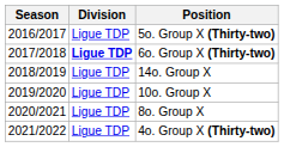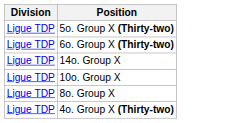 <table class="wikitable">
 <tr style="background:#f0f6fa;">
-<th>Season</th>
 <th>Division</th>
 <th>Position</th>
 </tr>
 <tr>
-<td style="background:#FFFFFF;">2016/2017</td>
 <td style="background:#FFFFFF;"><a href='#'>Ligue TDP</a></td>
 <td style="background:#FFFFFF;">5o. Group X <strong>(Thirty-two)</strong></td>
 </tr>
 <tr>
-<td style="background:#FFFFFF;">2017/2018</td>
-<td style="background:#FFFFFF;"><strong><a href='#'>Ligue TDP</a></strong></td>
+<td style="background:#FFFFFF;"><a href='#'>Ligue TDP</a></td>
 <td style="background:#FFFFFF;">6o. Group X <strong>(Thirty-two)</strong></td>
 </tr>
 <tr>
-<td style="background:#FFFFFF;">2018/2019</td>
 <td style="background:#FFFFFF;"><a href='#'>Ligue TDP</a></td>
 <td style="background:#FFFFFF;">14o. Group X</td>
 </tr>
 <tr>
-<td style="background:#FFFFFF;">2019/2020</td>
 <td style="background:#FFFFFF;"><a href='#'>Ligue TDP</a></td>
 <td style="background:#FFFFFF;">10o. Group X</td>
 </tr>
 <tr>
-<td style="background:#FFFFFF;">2020/2021</td>
 <td style="background:#FFFFFF;"><a href='#'>Ligue TDP</a></td>
 <td style="background:#FFFFFF;">8o. Group X</td>
 </tr>
 <tr>
-<td style="background:#FFFFFF;">2021/2022</td>
 <td style="background:#FFFFFF;"><a href='#'>Ligue TDP</a></td>
 <td style="background:#FFFFFF;">4o. Group X <strong>(Thirty-two)</strong></td>
 </tr>
 </table>
